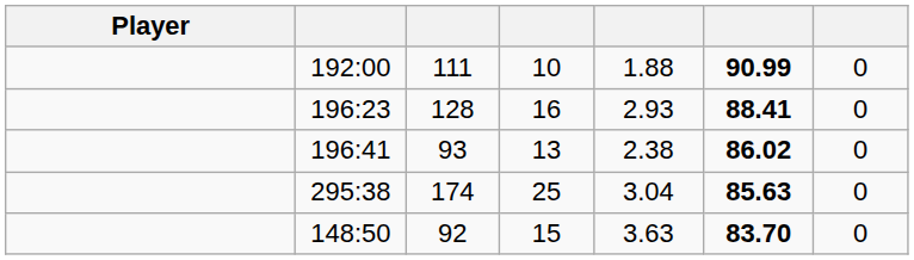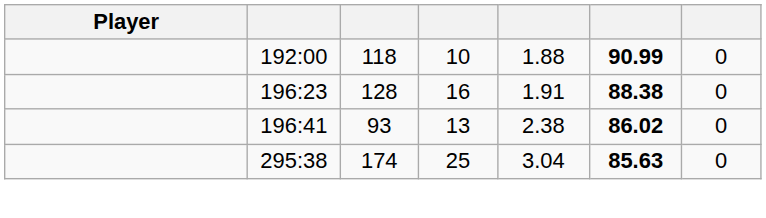 <table class="wikitable sortable" style="text-align:center;">
 <tr>
 <th width="170px">Player</th>
 <th width="60px"></th>
 <th width="50px"></th>
 <th width="50px"></th>
 <th width="60px"></th>
 <th width="60px"></th>
 <th width="50px"></th>
 </tr>
 <tr>
 <td align="left"> </td>
 <td>192:00</td>
-<td>111</td>
+<td>118</td>
 <td>10</td>
 <td>1.88</td>
 <td><strong>90.99</strong></td>
 <td>0</td>
 </tr>
 <tr>
 <td align="left"> </td>
 <td>196:23</td>
 <td>128</td>
 <td>16</td>
-<td>2.93</td>
-<td><strong>88.41</strong></td>
+<td>1.91</td>
+<td><strong>88.38</strong></td>
 <td>0</td>
 </tr>
 <tr>
 <td align="left"> </td>
 <td>196:41</td>
 <td>93</td>
 <td>13</td>
 <td>2.38</td>
 <td><strong>86.02</strong></td>
 <td>0</td>
 </tr>
 <tr>
 <td align="left"> </td>
 <td>295:38</td>
 <td>174</td>
 <td>25</td>
 <td>3.04</td>
 <td><strong>85.63</strong></td>
 <td>0</td>
 </tr>
-<tr>
-<td align="left"> </td>
-<td>148:50</td>
-<td>92</td>
-<td>15</td>
-<td>3.63</td>
-<td><strong>83.70</strong></td>
-<td>0</td>
-</tr>
 </table>
